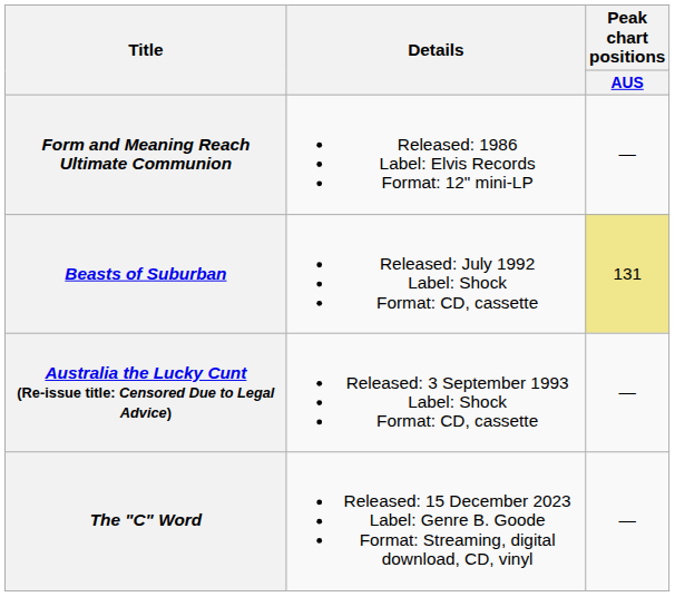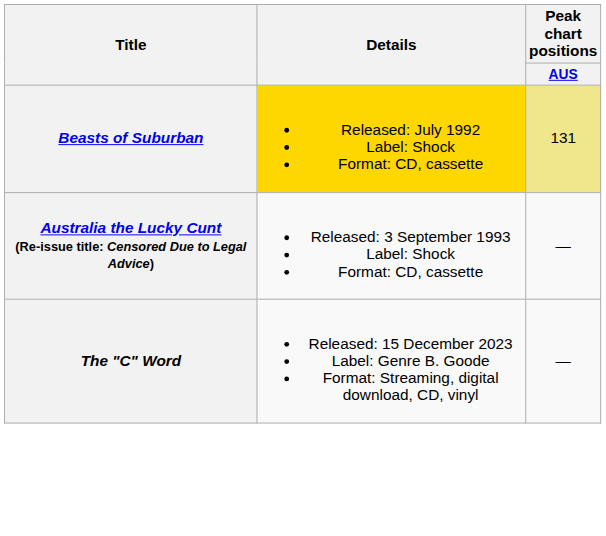 <table class="wikitable plainrowheaders" style="text-align:center;" border="1">
 <tr>
 <th scope="col" rowspan="2" style="width:16em;">Title</th>
 <th scope="col" rowspan="2" style="width:17em;">Details</th>
 <th scope="col" colspan="1">Peak chart positions</th>
 </tr>
 <tr>
 <th scope="col" style="width:3em;font-size:90%;"><a href='#'>AUS</a><br></th>
 </tr>
 <tr>
-<th scope="row"><em>Form and Meaning Reach Ultimate Communion</em></th>
-<td><br><ul><li>Released: 1986</li><li>Label: Elvis Records</li><li>Format: 12" mini-LP</li></ul></td>
-<td>—</td>
-</tr>
-<tr>
 <th scope="row"><em><a href='#'>Beasts of Suburban</a></em></th>
-<td><br><ul><li>Released: July 1992</li><li>Label: Shock</li><li>Format: CD, cassette</li></ul></td>
+<td style="background: gold;"><br><ul><li>Released: July 1992</li><li>Label: Shock</li><li>Format: CD, cassette</li></ul></td>
 <td style="background: khaki;">131</td>
 </tr>
 <tr>
 <th scope="row"><em><a href='#'>Australia the Lucky Cunt</a></em> <br><small>(Re-issue title: <em>Censored Due to Legal Advice</em>)</small></th>
 <td><br><ul><li>Released: 3 September 1993</li><li>Label: Shock</li><li>Format: CD, cassette</li></ul></td>
 <td>—</td>
 </tr>
 <tr>
 <th scope="row"><em>The "C" Word</em></th>
 <td><br><ul><li>Released: 15 December 2023</li><li>Label: Genre B. Goode</li><li>Format: Streaming, digital download, CD, vinyl</li></ul></td>
 <td>—</td>
 </tr>
 </table>
